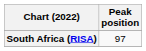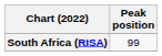 <table class="wikitable sortable plainrowheaders" style="text-align:center">
 <tr>
 <th scope="col">Chart (2022)</th>
 <th scope="col">Peak<br>position</th>
 </tr>
 <tr>
 </tr>
 <tr>
 <th scope="row">South Africa (<a href='#'>RISA</a>)</th>
-<td>97</td>
+<td>99</td>
 </tr>
 <tr>
 </tr>
 </table>
